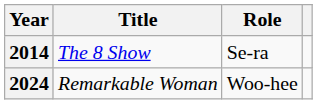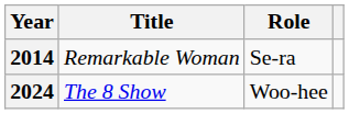 <table class="wikitable plainrowheaders sortable">
 <tr>
 <th scope="col">Year</th>
 <th scope="col">Title</th>
 <th scope="col">Role</th>
 <th scope="col" class="unsortable"></th>
 </tr>
 <tr>
 <th scope="row">2014</th>
-<td><em><a href='#'>The 8 Show</a></em></td>
+<td><em>Remarkable Woman</em></td>
 <td>Se-ra</td>
 <td style="text-align:center"></td>
 </tr>
 <tr>
 <th scope="row">2024</th>
-<td><em>Remarkable Woman</em></td>
+<td><em><a href='#'>The 8 Show</a></em></td>
 <td>Woo-hee</td>
 <td style="text-align:center"></td>
 </tr>
 </table>
